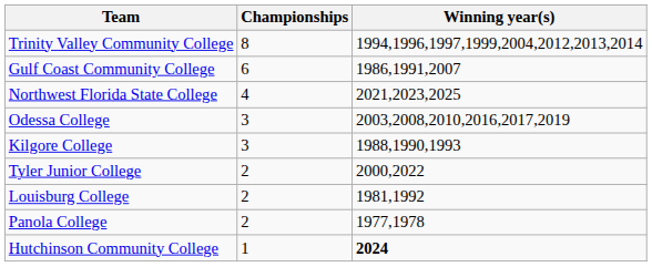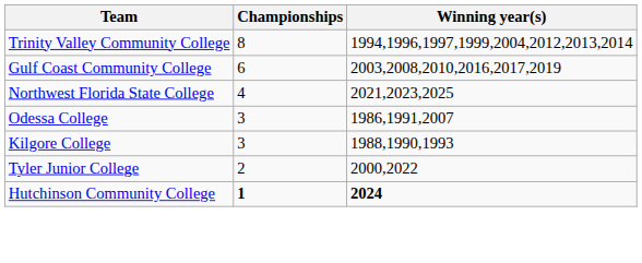 <table class="wikitable">
 <tr>
 <th>Team</th>
 <th>Championships</th>
 <th>Winning year(s)</th>
 </tr>
 <tr>
 <td><a href='#'>Trinity Valley Community College</a></td>
 <td>8</td>
 <td>1994,1996,1997,1999,2004,2012,2013,2014</td>
 </tr>
 <tr>
 <td><a href='#'>Gulf Coast Community College</a></td>
 <td>6</td>
-<td>1986,1991,2007</td>
+<td>2003,2008,2010,2016,2017,2019</td>
 </tr>
 <tr>
 <td><a href='#'>Northwest Florida State College</a></td>
 <td>4</td>
 <td>2021,2023,2025</td>
 </tr>
 <tr>
 <td><a href='#'>Odessa College</a></td>
 <td>3</td>
-<td>2003,2008,2010,2016,2017,2019</td>
+<td>1986,1991,2007</td>
 </tr>
 <tr>
 <td><a href='#'>Kilgore College</a></td>
 <td>3</td>
 <td>1988,1990,1993</td>
 </tr>
 <tr>
 <td><a href='#'>Tyler Junior College</a></td>
 <td>2</td>
 <td>2000,2022</td>
 </tr>
 <tr>
-<td><a href='#'>Louisburg College</a></td>
-<td>2</td>
-<td>1981,1992</td>
-</tr>
-<tr>
-<td><a href='#'>Panola College</a></td>
-<td>2</td>
-<td>1977,1978</td>
-</tr>
-<tr>
 <td><a href='#'>Hutchinson Community College</a></td>
-<td>1</td>
+<td><strong>1</strong></td>
 <td><strong>2024</strong></td>
 </tr>
 </table>
